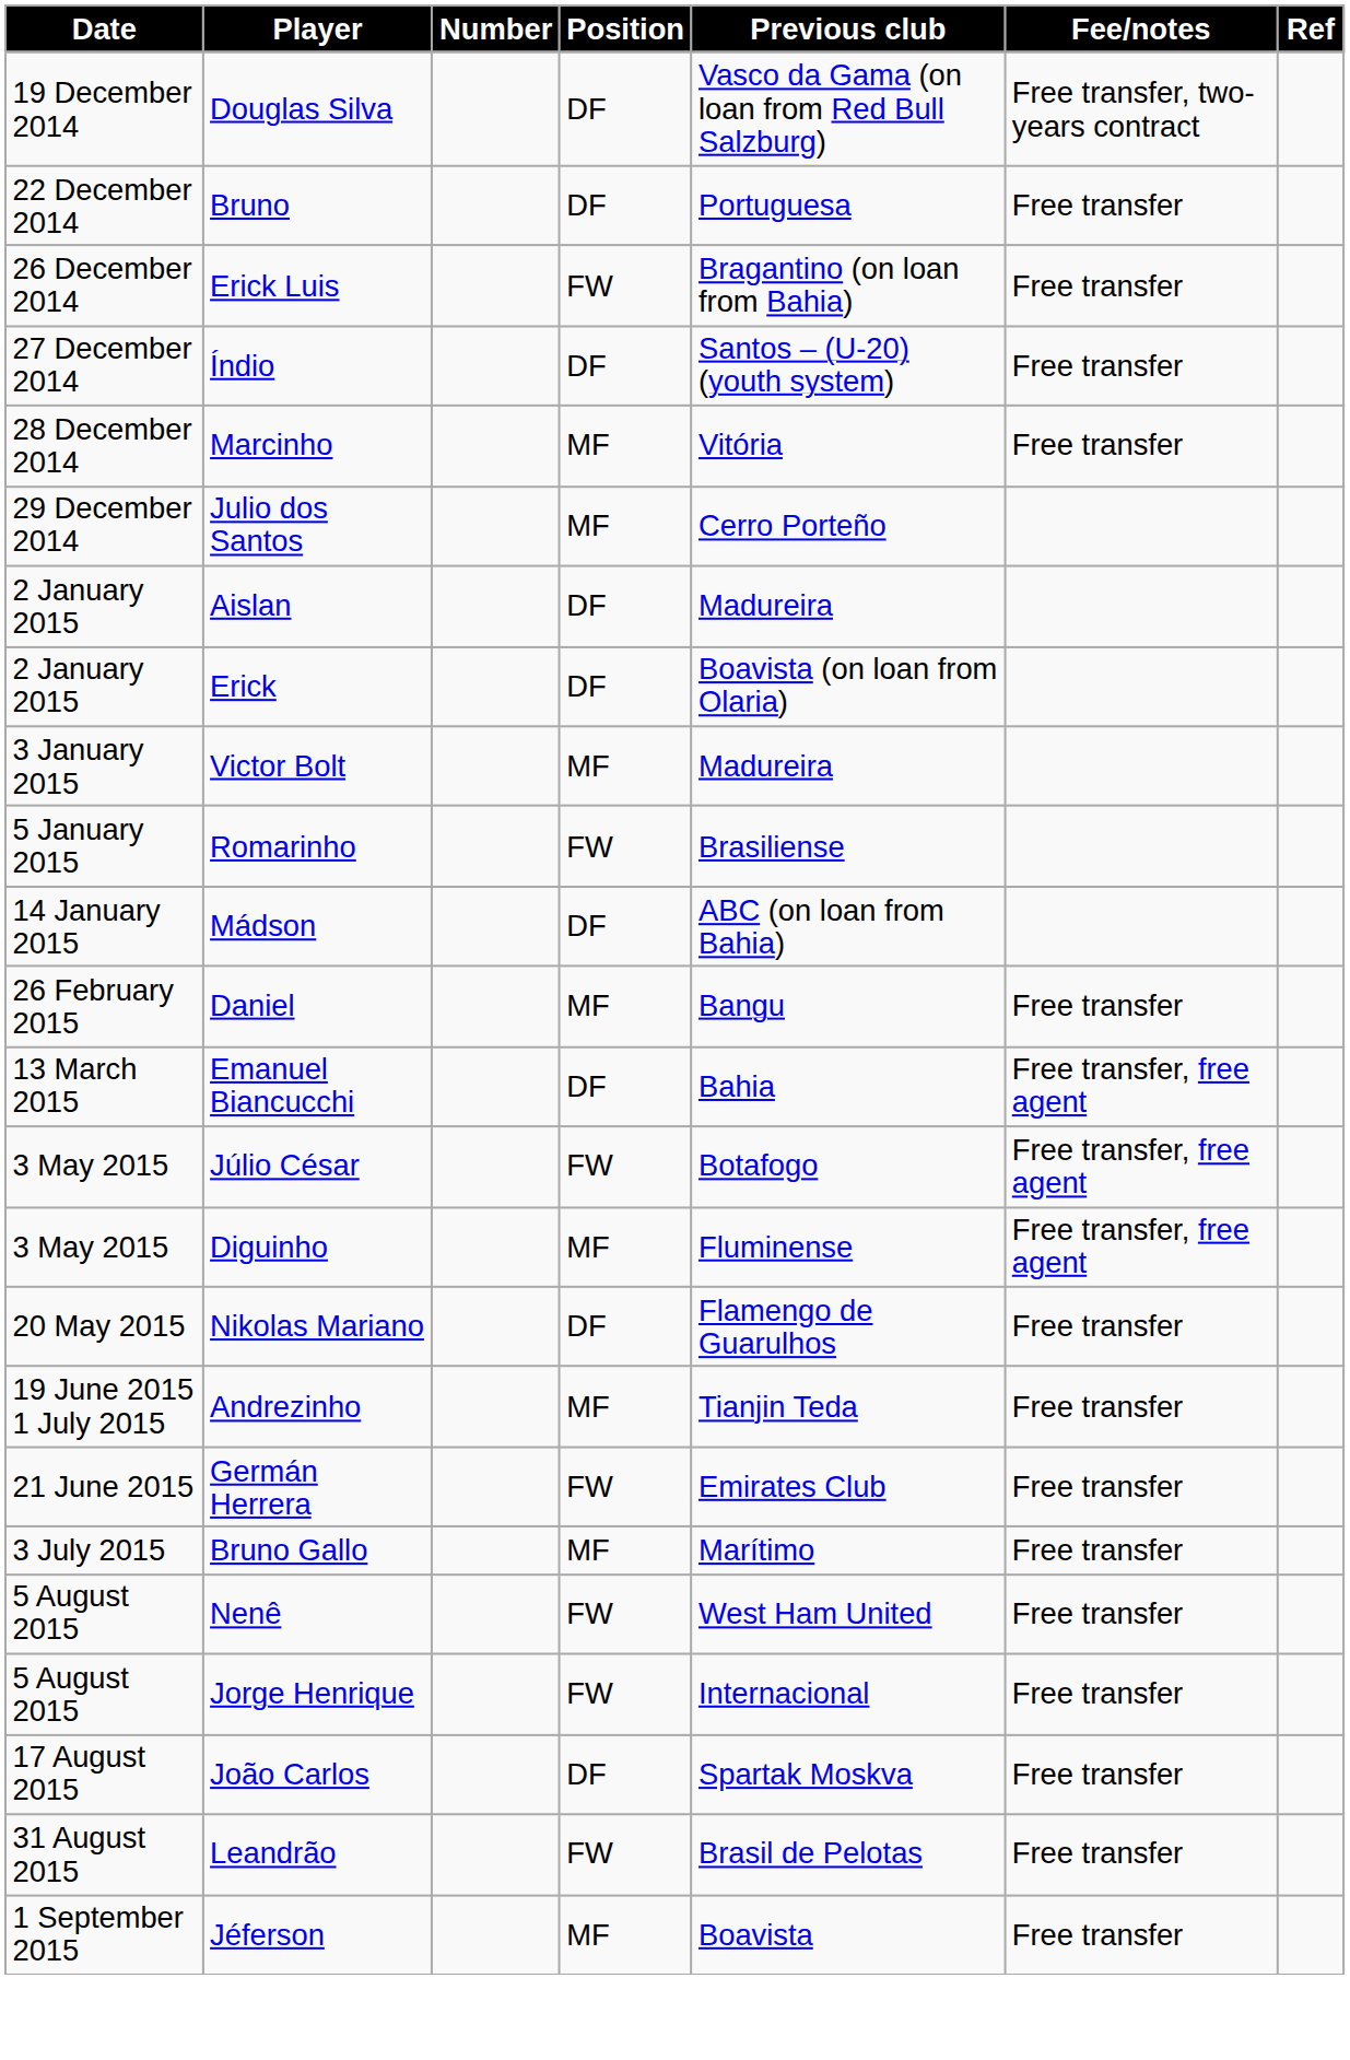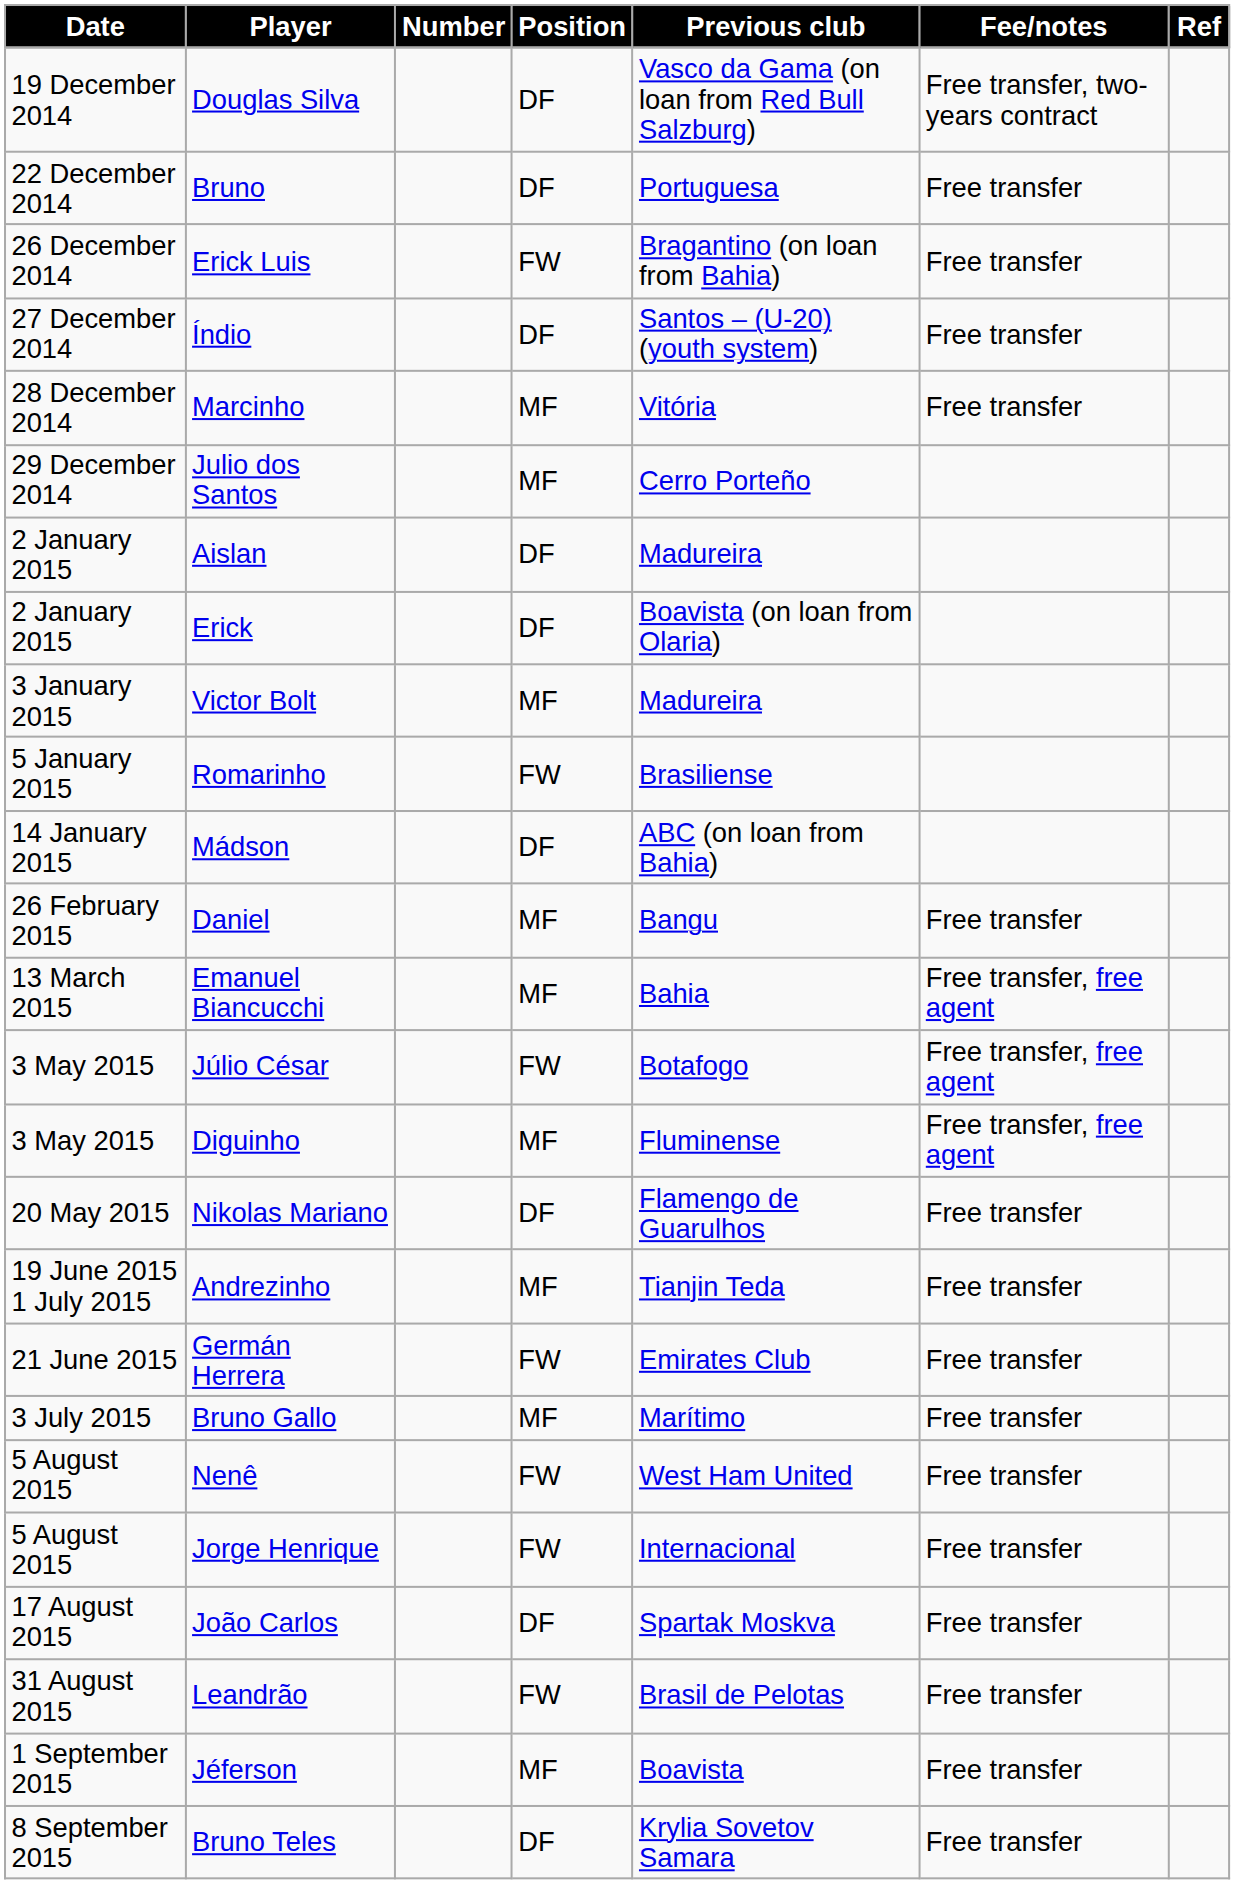 <table class="wikitable" style="text-align:left; font-size:85%;">
 <tr>
 <th style="background:#000000; color:white; width:125px;">Date</th>
 <th style="background:#000000; color:white; width:170px;">Player</th>
 <th style="background:#000000; color:white; width:50px;">Number</th>
 <th style="background:#000000; color:white; width:50px;">Position</th>
 <th style="background:#000000; color:white; width:280px;">Previous club</th>
 <th style="background:#000000; color:white; width:250px;">Fee/notes</th>
 <th style="background:#000000; color:white; width:30px;">Ref</th>
 </tr>
 <tr>
 <td>19 December 2014</td>
 <td> <a href='#'>Douglas Silva</a></td>
 <td></td>
 <td>DF</td>
 <td> <a href='#'>Vasco da Gama</a> (on loan from <a href='#'>Red Bull Salzburg</a>)</td>
 <td>Free transfer, two-years contract</td>
 <td></td>
 </tr>
 <tr>
 <td>22 December 2014</td>
 <td> <a href='#'>Bruno</a></td>
 <td></td>
 <td>DF</td>
 <td> <a href='#'>Portuguesa</a></td>
 <td>Free transfer</td>
 <td></td>
 </tr>
 <tr>
 <td>26 December 2014</td>
 <td> <a href='#'>Erick Luis</a></td>
 <td></td>
 <td>FW</td>
 <td> <a href='#'>Bragantino</a> (on loan from <a href='#'>Bahia</a>)</td>
 <td>Free transfer</td>
 <td></td>
 </tr>
 <tr>
 <td>27 December 2014</td>
 <td> <a href='#'>Índio</a></td>
 <td></td>
 <td>DF</td>
 <td> <a href='#'>Santos – (U-20)</a> (<a href='#'>youth system</a>)</td>
 <td>Free transfer</td>
 <td></td>
 </tr>
 <tr>
 <td>28 December 2014</td>
 <td> <a href='#'>Marcinho</a></td>
 <td></td>
 <td>MF</td>
 <td> <a href='#'>Vitória</a></td>
 <td>Free transfer</td>
 <td></td>
 </tr>
 <tr>
 <td>29 December 2014</td>
 <td> <a href='#'>Julio dos Santos</a></td>
 <td></td>
 <td>MF</td>
 <td> <a href='#'>Cerro Porteño</a></td>
 <td></td>
 <td></td>
 </tr>
 <tr>
 <td>2 January 2015</td>
 <td> <a href='#'>Aislan</a></td>
 <td></td>
 <td>DF</td>
 <td> <a href='#'>Madureira</a></td>
 <td></td>
 <td></td>
 </tr>
 <tr>
 <td>2 January 2015</td>
 <td> <a href='#'>Erick</a></td>
 <td></td>
 <td>DF</td>
 <td> <a href='#'>Boavista</a> (on loan from <a href='#'>Olaria</a>)</td>
 <td></td>
 <td></td>
 </tr>
 <tr>
 <td>3 January 2015</td>
 <td> <a href='#'>Victor Bolt</a></td>
 <td></td>
 <td>MF</td>
 <td> <a href='#'>Madureira</a></td>
 <td></td>
 <td></td>
 </tr>
 <tr>
 <td>5 January 2015</td>
 <td> <a href='#'>Romarinho</a></td>
 <td></td>
 <td>FW</td>
 <td> <a href='#'>Brasiliense</a></td>
 <td></td>
 <td></td>
 </tr>
 <tr>
 <td>14 January 2015</td>
 <td> <a href='#'>Mádson</a></td>
 <td></td>
 <td>DF</td>
 <td> <a href='#'>ABC</a> (on loan from <a href='#'>Bahia</a>)</td>
 <td></td>
 <td></td>
 </tr>
 <tr>
 <td>26 February 2015</td>
 <td> <a href='#'>Daniel</a></td>
 <td></td>
 <td>MF</td>
 <td> <a href='#'>Bangu</a></td>
 <td>Free transfer</td>
 <td></td>
 </tr>
 <tr>
 <td>13 March 2015</td>
 <td> <a href='#'>Emanuel Biancucchi</a></td>
 <td></td>
-<td>DF</td>
+<td>MF</td>
 <td> <a href='#'>Bahia</a></td>
 <td>Free transfer, <a href='#'>free agent</a></td>
 <td></td>
 </tr>
 <tr>
 <td>3 May 2015</td>
 <td> <a href='#'>Júlio César</a></td>
 <td></td>
 <td>FW</td>
 <td> <a href='#'>Botafogo</a></td>
 <td>Free transfer, <a href='#'>free agent</a></td>
 <td></td>
 </tr>
 <tr>
 <td>3 May 2015</td>
 <td> <a href='#'>Diguinho</a></td>
 <td></td>
 <td>MF</td>
 <td> <a href='#'>Fluminense</a></td>
 <td>Free transfer, <a href='#'>free agent</a></td>
 <td></td>
 </tr>
 <tr>
 <td>20 May 2015</td>
 <td> <a href='#'>Nikolas Mariano</a></td>
 <td></td>
 <td>DF</td>
 <td> <a href='#'>Flamengo de Guarulhos</a></td>
 <td>Free transfer</td>
 <td></td>
 </tr>
 <tr>
 <td>19 June 2015<br>1 July 2015</td>
 <td> <a href='#'>Andrezinho</a></td>
 <td></td>
 <td>MF</td>
 <td> <a href='#'>Tianjin Teda</a></td>
 <td>Free transfer</td>
 <td></td>
 </tr>
 <tr>
 <td>21 June 2015</td>
 <td> <a href='#'>Germán Herrera</a></td>
 <td></td>
 <td>FW</td>
 <td> <a href='#'>Emirates Club</a></td>
 <td>Free transfer</td>
 <td></td>
 </tr>
 <tr>
 <td>3 July 2015</td>
 <td> <a href='#'>Bruno Gallo</a></td>
 <td></td>
 <td>MF</td>
 <td> <a href='#'>Marítimo</a></td>
 <td>Free transfer</td>
 <td></td>
 </tr>
 <tr>
 <td>5 August 2015</td>
 <td> <a href='#'>Nenê</a></td>
 <td></td>
 <td>FW</td>
 <td> <a href='#'>West Ham United</a></td>
 <td>Free transfer</td>
 <td></td>
 </tr>
 <tr>
 <td>5 August 2015</td>
 <td> <a href='#'>Jorge Henrique</a></td>
 <td></td>
 <td>FW</td>
 <td> <a href='#'>Internacional</a></td>
 <td>Free transfer</td>
 <td></td>
 </tr>
 <tr>
 <td>17 August 2015</td>
 <td> <a href='#'>João Carlos</a></td>
 <td></td>
 <td>DF</td>
 <td> <a href='#'>Spartak Moskva</a></td>
 <td>Free transfer</td>
 <td></td>
 </tr>
 <tr>
 <td>31 August 2015</td>
 <td> <a href='#'>Leandrão</a></td>
 <td></td>
 <td>FW</td>
 <td> <a href='#'>Brasil de Pelotas</a></td>
 <td>Free transfer</td>
 <td></td>
 </tr>
 <tr>
 <td>1 September 2015</td>
 <td> <a href='#'>Jéferson</a></td>
 <td></td>
 <td>MF</td>
 <td> <a href='#'>Boavista</a></td>
 <td>Free transfer</td>
 <td></td>
 </tr>
+<tr>
+<td>8 September 2015</td>
+<td> <a href='#'>Bruno Teles</a></td>
+<td></td>
+<td>DF</td>
+<td> <a href='#'>Krylia Sovetov Samara</a></td>
+<td>Free transfer</td>
+<td></td>
+</tr>
 </table>
